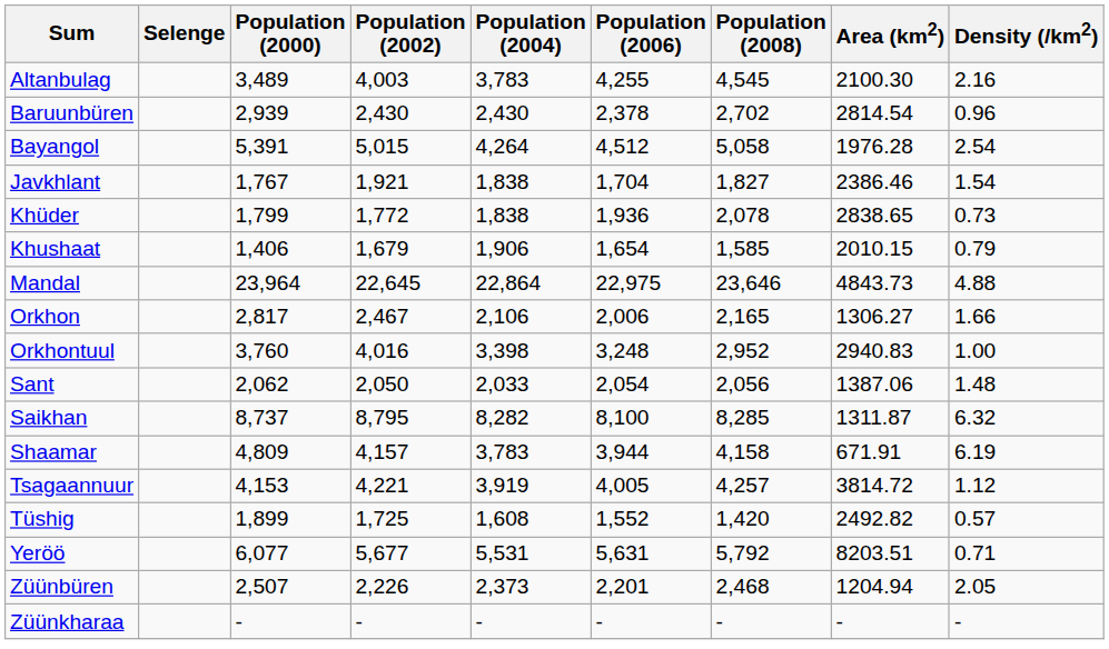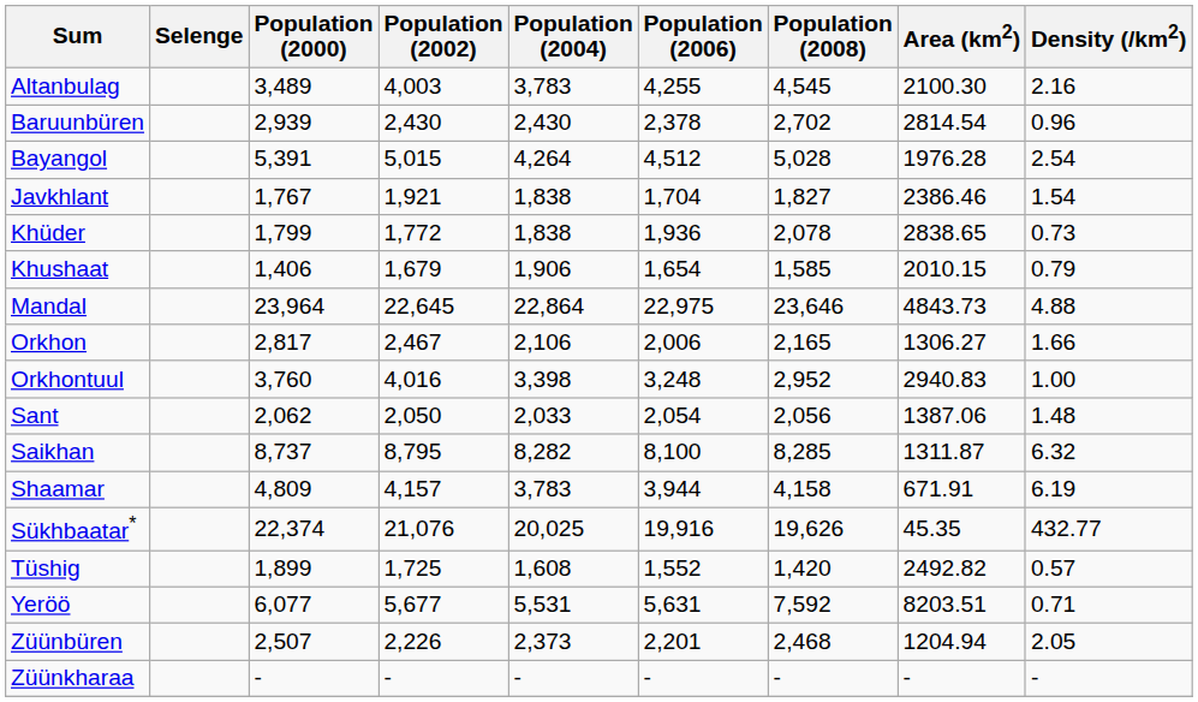 <table class="wikitable">
 <tr>
 <th>Sum</th>
 <th>Selenge</th>
 <th>Population <br>(2000)</th>
 <th>Population <br>(2002)</th>
 <th>Population <br>(2004)</th>
 <th>Population <br>(2006)</th>
 <th>Population <br>(2008)</th>
 <th>Area (km<sup>2</sup>)</th>
 <th>Density (/km<sup>2</sup>)</th>
 </tr>
 <tr>
 <td><a href='#'>Altanbulag</a></td>
 <td></td>
 <td>3,489</td>
 <td>4,003</td>
 <td>3,783</td>
 <td>4,255</td>
 <td>4,545</td>
 <td>2100.30</td>
 <td>2.16</td>
 </tr>
 <tr>
 <td><a href='#'>Baruunbüren</a></td>
 <td></td>
 <td>2,939</td>
 <td>2,430</td>
 <td>2,430</td>
 <td>2,378</td>
 <td>2,702</td>
 <td>2814.54</td>
 <td>0.96</td>
 </tr>
 <tr>
 <td><a href='#'>Bayangol</a></td>
 <td></td>
 <td>5,391</td>
 <td>5,015</td>
 <td>4,264</td>
 <td>4,512</td>
-<td>5,058</td>
+<td>5,028</td>
 <td>1976.28</td>
 <td>2.54</td>
 </tr>
 <tr>
 <td><a href='#'>Javkhlant</a></td>
 <td></td>
 <td>1,767</td>
 <td>1,921</td>
 <td>1,838</td>
 <td>1,704</td>
 <td>1,827</td>
 <td>2386.46</td>
 <td>1.54</td>
 </tr>
 <tr>
 <td><a href='#'>Khüder</a></td>
 <td></td>
 <td>1,799</td>
 <td>1,772</td>
 <td>1,838</td>
 <td>1,936</td>
 <td>2,078</td>
 <td>2838.65</td>
 <td>0.73</td>
 </tr>
 <tr>
 <td><a href='#'>Khushaat</a></td>
 <td></td>
 <td>1,406</td>
 <td>1,679</td>
 <td>1,906</td>
 <td>1,654</td>
 <td>1,585</td>
 <td>2010.15</td>
 <td>0.79</td>
 </tr>
 <tr>
 <td><a href='#'>Mandal</a></td>
 <td></td>
 <td>23,964</td>
 <td>22,645</td>
 <td>22,864</td>
 <td>22,975</td>
 <td>23,646</td>
 <td>4843.73</td>
 <td>4.88</td>
 </tr>
 <tr>
 <td><a href='#'>Orkhon</a></td>
 <td></td>
 <td>2,817</td>
 <td>2,467</td>
 <td>2,106</td>
 <td>2,006</td>
 <td>2,165</td>
 <td>1306.27</td>
 <td>1.66</td>
 </tr>
 <tr>
 <td><a href='#'>Orkhontuul</a></td>
 <td></td>
 <td>3,760</td>
 <td>4,016</td>
 <td>3,398</td>
 <td>3,248</td>
 <td>2,952</td>
 <td>2940.83</td>
 <td>1.00</td>
 </tr>
 <tr>
 <td><a href='#'>Sant</a></td>
 <td></td>
 <td>2,062</td>
 <td>2,050</td>
 <td>2,033</td>
 <td>2,054</td>
 <td>2,056</td>
 <td>1387.06</td>
 <td>1.48</td>
 </tr>
 <tr>
 <td><a href='#'>Saikhan</a></td>
 <td></td>
 <td>8,737</td>
 <td>8,795</td>
 <td>8,282</td>
 <td>8,100</td>
 <td>8,285</td>
 <td>1311.87</td>
 <td>6.32</td>
 </tr>
 <tr>
 <td><a href='#'>Shaamar</a></td>
 <td></td>
 <td>4,809</td>
 <td>4,157</td>
 <td>3,783</td>
 <td>3,944</td>
 <td>4,158</td>
 <td>671.91</td>
 <td>6.19</td>
 </tr>
 <tr>
-<td><a href='#'>Tsagaannuur</a></td>
+<td><a href='#'>Sükhbaatar</a><sup>*</sup></td>
 <td></td>
-<td>4,153</td>
-<td>4,221</td>
-<td>3,919</td>
-<td>4,005</td>
-<td>4,257</td>
-<td>3814.72</td>
-<td>1.12</td>
+<td>22,374</td>
+<td>21,076</td>
+<td>20,025</td>
+<td>19,916</td>
+<td>19,626</td>
+<td>45.35</td>
+<td>432.77</td>
 </tr>
 <tr>
 <td><a href='#'>Tüshig</a></td>
 <td></td>
 <td>1,899</td>
 <td>1,725</td>
 <td>1,608</td>
 <td>1,552</td>
 <td>1,420</td>
 <td>2492.82</td>
 <td>0.57</td>
 </tr>
 <tr>
 <td><a href='#'>Yeröö</a></td>
 <td></td>
 <td>6,077</td>
 <td>5,677</td>
 <td>5,531</td>
 <td>5,631</td>
-<td>5,792</td>
+<td>7,592</td>
 <td>8203.51</td>
 <td>0.71</td>
 </tr>
 <tr>
 <td><a href='#'>Züünbüren</a></td>
 <td></td>
 <td>2,507</td>
 <td>2,226</td>
 <td>2,373</td>
 <td>2,201</td>
 <td>2,468</td>
 <td>1204.94</td>
 <td>2.05</td>
 </tr>
 <tr>
 <td><a href='#'>Züünkharaa</a></td>
 <td></td>
 <td>-</td>
 <td>-</td>
 <td>-</td>
 <td>-</td>
 <td>-</td>
 <td>-</td>
 <td>-</td>
 </tr>
 <tr>
 </tr>
 </table>
